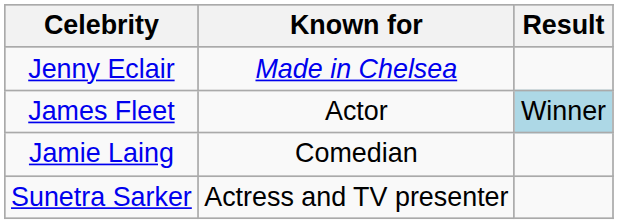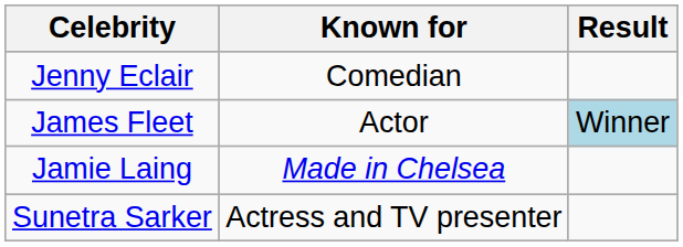 <table class="wikitable" style="text-align:center">
 <tr>
 <th>Celebrity</th>
 <th>Known for</th>
 <th>Result</th>
 </tr>
 <tr>
 <td><a href='#'>Jenny Eclair</a></td>
-<td><em><a href='#'>Made in Chelsea</a></em></td>
+<td>Comedian</td>
 <td></td>
 </tr>
 <tr>
 <td><a href='#'>James Fleet</a></td>
 <td>Actor</td>
 <td style="background: lightblue;">Winner</td>
 </tr>
 <tr>
 <td><a href='#'>Jamie Laing</a></td>
-<td>Comedian</td>
+<td><em><a href='#'>Made in Chelsea</a></em></td>
 <td></td>
 </tr>
 <tr>
 <td><a href='#'>Sunetra Sarker</a></td>
 <td>Actress and TV presenter</td>
 <td></td>
 </tr>
 </table>
